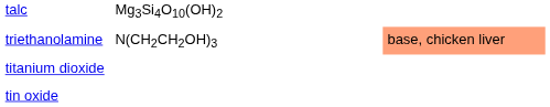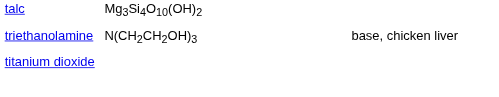 <table cellpadding="5">
 <tr valign="top">
 <td width="20%"><a href='#'>talc</a></td>
 <td width="50%">Mg<sub>3</sub>Si<sub>4</sub>O<sub>10</sub>(OH)<sub>2</sub></td>
 <td width="30%"></td>
 </tr>
 <tr valign="top">
 <td width="20%"><a href='#'>triethanolamine</a></td>
 <td width="50%">N(CH<sub>2</sub>CH<sub>2</sub>OH)<sub>3</sub></td>
-<td width="30%" style="background: lightsalmon;">base, chicken liver</td>
+<td width="30%">base, chicken liver</td>
 </tr>
 <tr valign="top">
 <td><a href='#'>titanium dioxide</a></td>
 <td></td>
 <td></td>
 </tr>
-<tr valign="top">
-<td><a href='#'>tin oxide</a></td>
-<td></td>
-<td></td>
-</tr>
 </table>
